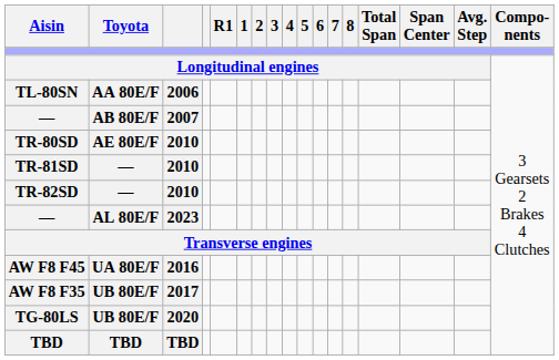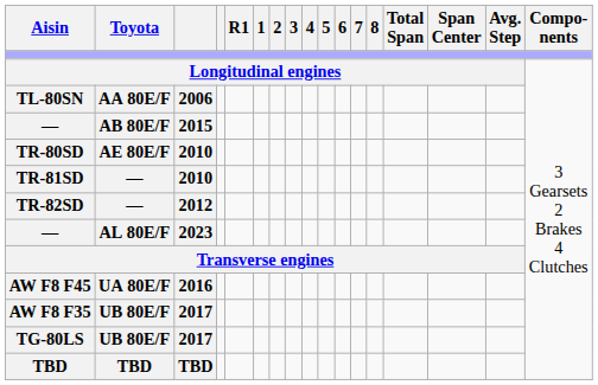 <table class="wikitable collapsible" style="text-align:center">
 <tr>
 <th><a href='#'>Aisin</a></th>
 <th><a href='#'>Toyota</a></th>
 <th></th>
 <th></th>
 <th>R1</th>
 <th>1</th>
 <th>2</th>
 <th>3</th>
 <th>4</th>
 <th>5</th>
 <th>6</th>
 <th>7</th>
 <th>8</th>
 <th>Total<br>Span</th>
 <th>Span<br>Center</th>
 <th>Avg.<br>Step</th>
 <th>Compo-<br>nents</th>
 </tr>
 <tr>
 <td colspan="17" style="background:#AAF;"></td>
 </tr>
 <tr>
 <th colspan="16"><a href='#'>Longitudinal engines</a></th>
 <td rowspan=12>3<br>Gearsets<br>2<br>Brakes<br>4<br>Clutches</td>
 </tr>
 <tr>
 <th>TL-80SN</th>
 <th>AA 80E/F</th>
 <th>2006</th>
 <td></td>
 <td></td>
 <td></td>
 <td></td>
 <td></td>
 <td></td>
 <td></td>
 <td></td>
 <td></td>
 <td></td>
 <td></td>
 <td></td>
 <td></td>
 </tr>
 <tr>
 <th>—</th>
 <th>AB 80E/F</th>
-<th>2007</th>
+<th>2015</th>
 <td></td>
 <td></td>
 <td></td>
 <td></td>
 <td></td>
 <td></td>
 <td></td>
 <td></td>
 <td></td>
 <td></td>
 <td></td>
 <td></td>
 <td></td>
 </tr>
 <tr>
 <th>TR-80SD</th>
 <th>AE 80E/F</th>
 <th>2010</th>
 <td></td>
 <td></td>
 <td></td>
 <td></td>
 <td></td>
 <td></td>
 <td></td>
 <td></td>
 <td></td>
 <td></td>
 <td></td>
 <td></td>
 <td></td>
 </tr>
 <tr>
 <th>TR-81SD</th>
 <th>—</th>
 <th>2010</th>
 <td></td>
 <td></td>
 <td></td>
 <td></td>
 <td></td>
 <td></td>
 <td></td>
 <td></td>
 <td></td>
 <td></td>
 <td></td>
 <td></td>
 <td></td>
 </tr>
 <tr>
 <th>TR-82SD</th>
 <th>—</th>
-<th>2010</th>
+<th>2012</th>
 <td></td>
 <td></td>
 <td></td>
 <td></td>
 <td></td>
 <td></td>
 <td></td>
 <td></td>
 <td></td>
 <td></td>
 <td></td>
 <td></td>
 <td></td>
 </tr>
 <tr>
 <th>—</th>
 <th>AL 80E/F</th>
 <th>2023</th>
 <td></td>
 <td></td>
 <td></td>
 <td></td>
 <td></td>
 <td></td>
 <td></td>
 <td></td>
 <td></td>
 <td></td>
 <td></td>
 <td></td>
 <td></td>
 </tr>
 <tr>
 <th colspan="16"><a href='#'>Transverse engines</a></th>
 </tr>
 <tr>
 <th>AW F8 F45</th>
 <th>UA 80E/F</th>
 <th>2016</th>
 <td></td>
 <td></td>
 <td></td>
 <td></td>
 <td></td>
 <td></td>
 <td></td>
 <td></td>
 <td></td>
 <td></td>
 <td></td>
 <td></td>
 <td></td>
 </tr>
 <tr>
 <th>AW F8 F35</th>
 <th>UB 80E/F</th>
 <th>2017</th>
 <td></td>
 <td></td>
 <td></td>
 <td></td>
 <td></td>
 <td></td>
 <td></td>
 <td></td>
 <td></td>
 <td></td>
 <td></td>
 <td></td>
 <td></td>
 </tr>
 <tr>
 <th>TG-80LS</th>
 <th>UB 80E/F</th>
-<th>2020</th>
+<th>2017</th>
 <td></td>
 <td></td>
 <td></td>
 <td></td>
 <td></td>
 <td></td>
 <td></td>
 <td></td>
 <td></td>
 <td></td>
 <td></td>
 <td></td>
 <td></td>
 </tr>
 <tr>
 <th>TBD</th>
 <th>TBD</th>
 <th>TBD</th>
 <td></td>
 <td></td>
 <td></td>
 <td></td>
 <td></td>
 <td></td>
 <td></td>
 <td></td>
 <td></td>
 <td></td>
 <td></td>
 <td></td>
 <td></td>
 </tr>
 </table>
